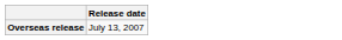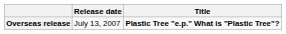 <table class="wikitable" style=font-size:small>
 <tr>
 <th></th>
 <th>Release date</th>
+<th>Title</th>
 </tr>
 <tr>
 <th>Overseas release</th>
 <td>July 13, 2007</td>
+<td><strong>Plastic Tree "e.p." What is "Plastic Tree"?</strong></td>
 </tr>
 </table>
